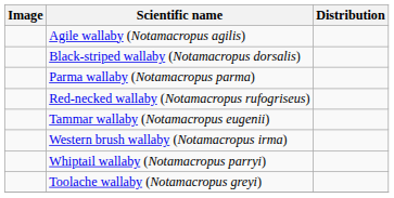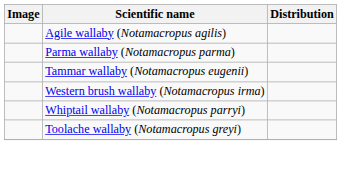 <table class="wikitable">
 <tr>
 <th>Image</th>
 <th>Scientific name</th>
 <th>Distribution</th>
 </tr>
 <tr>
 <td></td>
 <td><a href='#'>Agile wallaby</a> (<em>Notamacropus agilis</em>)</td>
 <td></td>
 </tr>
 <tr>
 <td></td>
-<td><a href='#'>Black-striped wallaby</a> (<em>Notamacropus dorsalis</em>)</td>
-<td></td>
-</tr>
-<tr>
-<td></td>
 <td><a href='#'>Parma wallaby</a> (<em>Notamacropus parma</em>)</td>
-<td></td>
-</tr>
-<tr>
-<td></td>
-<td><a href='#'>Red-necked wallaby</a> (<em>Notamacropus rufogriseus</em>)</td>
 <td></td>
 </tr>
 <tr>
 <td></td>
 <td><a href='#'>Tammar wallaby</a> (<em>Notamacropus eugenii</em>)</td>
 <td></td>
 </tr>
 <tr>
 <td></td>
 <td><a href='#'>Western brush wallaby</a> (<em>Notamacropus irma</em>)</td>
 <td></td>
 </tr>
 <tr>
 <td></td>
 <td><a href='#'>Whiptail wallaby</a> (<em>Notamacropus parryi</em>)</td>
 <td></td>
 </tr>
 <tr>
 <td></td>
 <td><a href='#'>Toolache wallaby</a> (<em>Notamacropus greyi</em>)</td>
 <td></td>
 </tr>
 <tr>
 </tr>
 </table>
